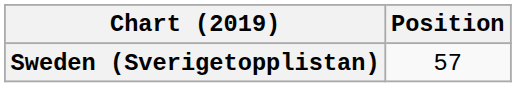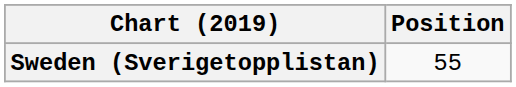 <table class="wikitable plainrowheaders" style="text-align:center">
 <tr>
 <th scope="col">Chart (2019)</th>
 <th scope="col">Position</th>
 </tr>
 <tr>
 <th scope="row">Sweden (Sverigetopplistan)</th>
-<td>57</td>
+<td>55</td>
 </tr>
 </table>
